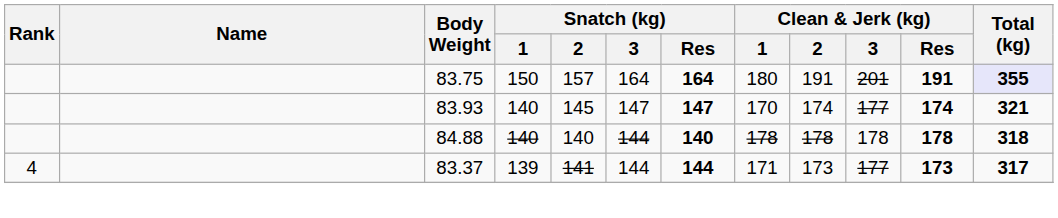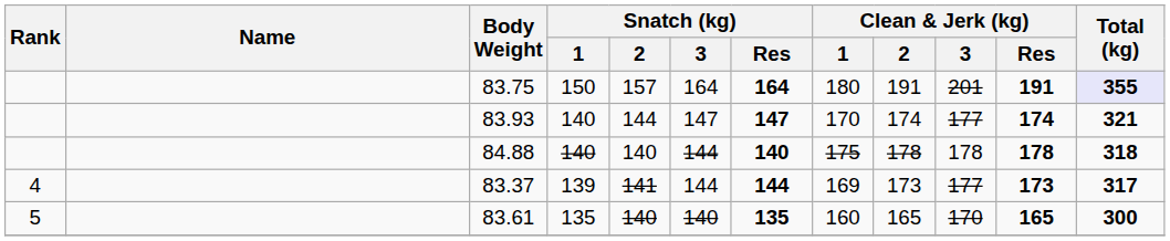 <table class = "wikitable" style="text-align:center;">
 <tr>
 <th rowspan=2>Rank</th>
 <th rowspan=2 width=305>Name</th>
 <th rowspan=2 width=50>Body Weight</th>
 <th colspan=4>Snatch (kg)</th>
 <th colspan=4>Clean & Jerk (kg)</th>
 <th rowspan=2 width=60>Total (kg)</th>
 </tr>
 <tr>
 <th width=40>1</th>
 <th width=40>2</th>
 <th width=40>3</th>
 <th width=55>Res</th>
 <th width=40>1</th>
 <th width=40>2</th>
 <th width=40>3</th>
 <th width=55>Res</th>
 </tr>
 <tr>
 <td></td>
 <td align=left></td>
 <td>83.75</td>
 <td>150</td>
 <td>157</td>
 <td>164</td>
 <td><strong>164</strong></td>
 <td>180</td>
 <td>191</td>
 <td><s>201</s></td>
 <td><strong>191</strong></td>
 <td style="background: lavender;"><strong>355</strong></td>
 </tr>
 <tr>
 <td></td>
 <td align=left></td>
 <td>83.93</td>
 <td>140</td>
-<td>145</td>
+<td>144</td>
 <td>147</td>
 <td><strong>147</strong></td>
 <td>170</td>
 <td>174</td>
 <td><s>177</s></td>
 <td><strong>174</strong></td>
 <td><strong>321</strong></td>
 </tr>
 <tr>
 <td></td>
 <td align=left></td>
 <td>84.88</td>
 <td><s>140</s></td>
 <td>140</td>
 <td><s>144</s></td>
 <td><strong>140</strong></td>
-<td><s>178</s></td>
+<td><s>175</s></td>
 <td><s>178</s></td>
 <td>178</td>
 <td><strong>178</strong></td>
 <td><strong>318</strong></td>
 </tr>
 <tr>
 <td>4</td>
 <td align=left></td>
 <td>83.37</td>
 <td>139</td>
 <td><s>141</s></td>
 <td>144</td>
 <td><strong>144</strong></td>
-<td>171</td>
+<td>169</td>
 <td>173</td>
 <td><s>177</s></td>
 <td><strong>173</strong></td>
 <td><strong>317</strong></td>
 </tr>
 <tr>
+<td>5</td>
+<td align=left></td>
+<td>83.61</td>
+<td>135</td>
+<td><s>140</s></td>
+<td><s>140</s></td>
+<td><strong>135</strong></td>
+<td>160</td>
+<td>165</td>
+<td><s>170</s></td>
+<td><strong>165</strong></td>
+<td><strong>300</strong></td>
+</tr>
+<tr>
 </tr>
 </table>
